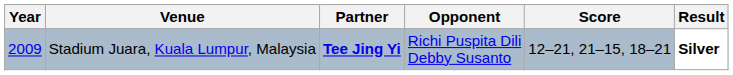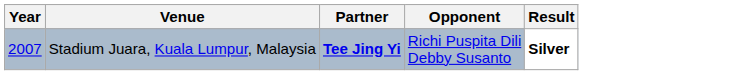 <table class="sortable wikitable" style="font-size: 90%;">
 <tr>
 <th>Year</th>
 <th>Venue</th>
 <th>Partner</th>
 <th>Opponent</th>
-<th>Score</th>
 <th>Result</th>
 </tr>
 <tr style="background:#AABBCC">
-<td align="center"><a href='#'>2009</a></td>
+<td align="center"><a href='#'>2007</a></td>
 <td align="left">Stadium Juara, <a href='#'>Kuala Lumpur</a>, Malaysia</td>
 <td align="left"><strong> <a href='#'>Tee Jing Yi</a></strong></td>
 <td align="left"> <a href='#'>Richi Puspita Dili</a><br> <a href='#'>Debby Susanto</a></td>
-<td align="left">12–21, 21–15, 18–21</td>
 <td style="text-align:left; background:white"> <strong>Silver</strong></td>
 </tr>
 </table>
